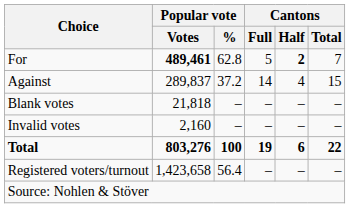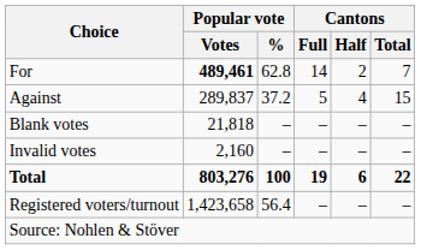 <table class=wikitable style=text-align:right>
 <tr>
 <th rowspan=2>Choice</th>
 <th colspan=2>Popular vote</th>
 <th colspan=3>Cantons</th>
 </tr>
 <tr>
 <th>Votes</th>
 <th>%</th>
 <th>Full</th>
 <th>Half</th>
 <th>Total</th>
 </tr>
 <tr>
 <td align=left>For</td>
 <td><strong>489,461</strong></td>
 <td>62.8</td>
-<td>5</td>
-<td><strong>2</strong></td>
+<td>14</td>
+<td>2</td>
 <td>7</td>
 </tr>
 <tr>
 <td align=left>Against</td>
 <td>289,837</td>
 <td>37.2</td>
-<td>14</td>
+<td>5</td>
 <td>4</td>
 <td>15</td>
 </tr>
 <tr>
 <td align=left>Blank votes</td>
 <td>21,818</td>
 <td>–</td>
 <td>–</td>
 <td>–</td>
 <td>–</td>
 </tr>
 <tr>
 <td align=left>Invalid votes</td>
 <td>2,160</td>
 <td>–</td>
 <td>–</td>
 <td>–</td>
 <td>–</td>
 </tr>
 <tr>
 <td align=left><strong>Total</strong></td>
 <td><strong>803,276</strong></td>
 <td><strong>100</strong></td>
 <td><strong>19</strong></td>
 <td><strong>6</strong></td>
 <td><strong>22</strong></td>
 </tr>
 <tr>
 <td align=left>Registered voters/turnout</td>
 <td>1,423,658</td>
 <td>56.4</td>
 <td>–</td>
 <td>–</td>
 <td>–</td>
 </tr>
 <tr>
 <td align=left colspan=6>Source: Nohlen & Stöver</td>
 </tr>
 </table>
